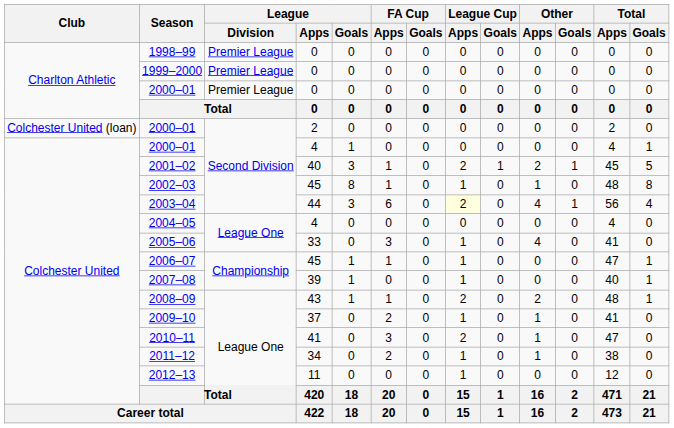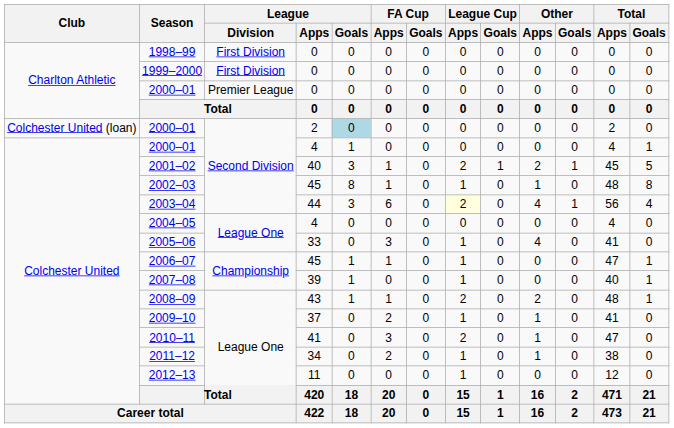 <table class="wikitable" style="text-align:center">
 <tr>
 <th rowspan="2">Club</th>
 <th rowspan="2">Season</th>
 <th colspan="3">League</th>
 <th colspan="2">FA Cup</th>
 <th colspan="2">League Cup</th>
 <th colspan="2">Other</th>
 <th colspan="2">Total</th>
 </tr>
 <tr>
 <th>Division</th>
 <th>Apps</th>
 <th>Goals</th>
 <th>Apps</th>
 <th>Goals</th>
 <th>Apps</th>
 <th>Goals</th>
 <th>Apps</th>
 <th>Goals</th>
 <th>Apps</th>
 <th>Goals</th>
 </tr>
 <tr>
 <td rowspan="4"><a href='#'>Charlton Athletic</a></td>
 <td><a href='#'>1998–99</a></td>
-<td><a href='#'>Premier League</a></td>
+<td><a href='#'>First Division</a></td>
 <td>0</td>
 <td>0</td>
 <td>0</td>
 <td>0</td>
 <td>0</td>
 <td>0</td>
 <td>0</td>
 <td>0</td>
 <td>0</td>
 <td>0</td>
 </tr>
 <tr>
 <td><a href='#'>1999–2000</a></td>
-<td><a href='#'>Premier League</a></td>
+<td><a href='#'>First Division</a></td>
 <td>0</td>
 <td>0</td>
 <td>0</td>
 <td>0</td>
 <td>0</td>
 <td>0</td>
 <td>0</td>
 <td>0</td>
 <td>0</td>
 <td>0</td>
 </tr>
 <tr>
 <td><a href='#'>2000–01</a></td>
 <td>Premier League</td>
 <td>0</td>
 <td>0</td>
 <td>0</td>
 <td>0</td>
 <td>0</td>
 <td>0</td>
 <td>0</td>
 <td>0</td>
 <td>0</td>
 <td>0</td>
 </tr>
 <tr>
 <th colspan="2">Total</th>
 <th>0</th>
 <th>0</th>
 <th>0</th>
 <th>0</th>
 <th>0</th>
 <th>0</th>
 <th>0</th>
 <th>0</th>
 <th>0</th>
 <th>0</th>
 </tr>
 <tr>
 <td><a href='#'>Colchester United</a> (loan)</td>
 <td><a href='#'>2000–01</a></td>
 <td rowspan="5"><a href='#'>Second Division</a></td>
 <td>2</td>
-<td>0</td>
+<td style="background: lightblue;">0</td>
 <td>0</td>
 <td>0</td>
 <td>0</td>
 <td>0</td>
 <td>0</td>
 <td>0</td>
 <td>2</td>
 <td>0</td>
 </tr>
 <tr>
 <td rowspan="14"><a href='#'>Colchester United</a></td>
 <td><a href='#'>2000–01</a></td>
 <td>4</td>
 <td>1</td>
 <td>0</td>
 <td>0</td>
 <td>0</td>
 <td>0</td>
 <td>0</td>
 <td>0</td>
 <td>4</td>
 <td>1</td>
 </tr>
 <tr>
 <td><a href='#'>2001–02</a></td>
 <td>40</td>
 <td>3</td>
 <td>1</td>
 <td>0</td>
 <td>2</td>
 <td>1</td>
 <td>2</td>
 <td>1</td>
 <td>45</td>
 <td>5</td>
 </tr>
 <tr>
 <td><a href='#'>2002–03</a></td>
 <td>45</td>
 <td>8</td>
 <td>1</td>
 <td>0</td>
 <td>1</td>
 <td>0</td>
 <td>1</td>
 <td>0</td>
 <td>48</td>
 <td>8</td>
 </tr>
 <tr>
 <td><a href='#'>2003–04</a></td>
 <td>44</td>
 <td>3</td>
 <td>6</td>
 <td>0</td>
 <td style="background: lightyellow;">2</td>
 <td>0</td>
 <td>4</td>
 <td>1</td>
 <td>56</td>
 <td>4</td>
 </tr>
 <tr>
 <td><a href='#'>2004–05</a></td>
 <td rowspan="2"><a href='#'>League One</a></td>
 <td>4</td>
 <td>0</td>
 <td>0</td>
 <td>0</td>
 <td>0</td>
 <td>0</td>
 <td>0</td>
 <td>0</td>
 <td>4</td>
 <td>0</td>
 </tr>
 <tr>
 <td><a href='#'>2005–06</a></td>
 <td>33</td>
 <td>0</td>
 <td>3</td>
 <td>0</td>
 <td>1</td>
 <td>0</td>
 <td>4</td>
 <td>0</td>
 <td>41</td>
 <td>0</td>
 </tr>
 <tr>
 <td><a href='#'>2006–07</a></td>
 <td rowspan="2"><a href='#'>Championship</a></td>
 <td>45</td>
 <td>1</td>
 <td>1</td>
 <td>0</td>
 <td>1</td>
 <td>0</td>
 <td>0</td>
 <td>0</td>
 <td>47</td>
 <td>1</td>
 </tr>
 <tr>
 <td><a href='#'>2007–08</a></td>
 <td>39</td>
 <td>1</td>
 <td>0</td>
 <td>0</td>
 <td>1</td>
 <td>0</td>
 <td>0</td>
 <td>0</td>
 <td>40</td>
 <td>1</td>
 </tr>
 <tr>
 <td><a href='#'>2008–09</a></td>
 <td rowspan="6">League One</td>
 <td>43</td>
 <td>1</td>
 <td>1</td>
 <td>0</td>
 <td>2</td>
 <td>0</td>
 <td>2</td>
 <td>0</td>
 <td>48</td>
 <td>1</td>
 </tr>
 <tr>
 <td><a href='#'>2009–10</a></td>
 <td>37</td>
 <td>0</td>
 <td>2</td>
 <td>0</td>
 <td>1</td>
 <td>0</td>
 <td>1</td>
 <td>0</td>
 <td>41</td>
 <td>0</td>
 </tr>
 <tr>
 <td><a href='#'>2010–11</a></td>
 <td>41</td>
 <td>0</td>
 <td>3</td>
 <td>0</td>
 <td>2</td>
 <td>0</td>
 <td>1</td>
 <td>0</td>
 <td>47</td>
 <td>0</td>
 </tr>
 <tr>
 <td><a href='#'>2011–12</a></td>
 <td>34</td>
 <td>0</td>
 <td>2</td>
 <td>0</td>
 <td>1</td>
 <td>0</td>
 <td>1</td>
 <td>0</td>
 <td>38</td>
 <td>0</td>
 </tr>
 <tr>
 <td><a href='#'>2012–13</a></td>
 <td>11</td>
 <td>0</td>
 <td>0</td>
 <td>0</td>
 <td>1</td>
 <td>0</td>
 <td>0</td>
 <td>0</td>
 <td>12</td>
 <td>0</td>
 </tr>
 <tr>
 <th colspan="2">Total</th>
 <th>420</th>
 <th>18</th>
 <th>20</th>
 <th>0</th>
 <th>15</th>
 <th>1</th>
 <th>16</th>
 <th>2</th>
 <th>471</th>
 <th>21</th>
 </tr>
 <tr>
 <th colspan="3">Career total</th>
 <th>422</th>
 <th>18</th>
 <th>20</th>
 <th>0</th>
 <th>15</th>
 <th>1</th>
 <th>16</th>
 <th>2</th>
 <th>473</th>
 <th>21</th>
 </tr>
 </table>
